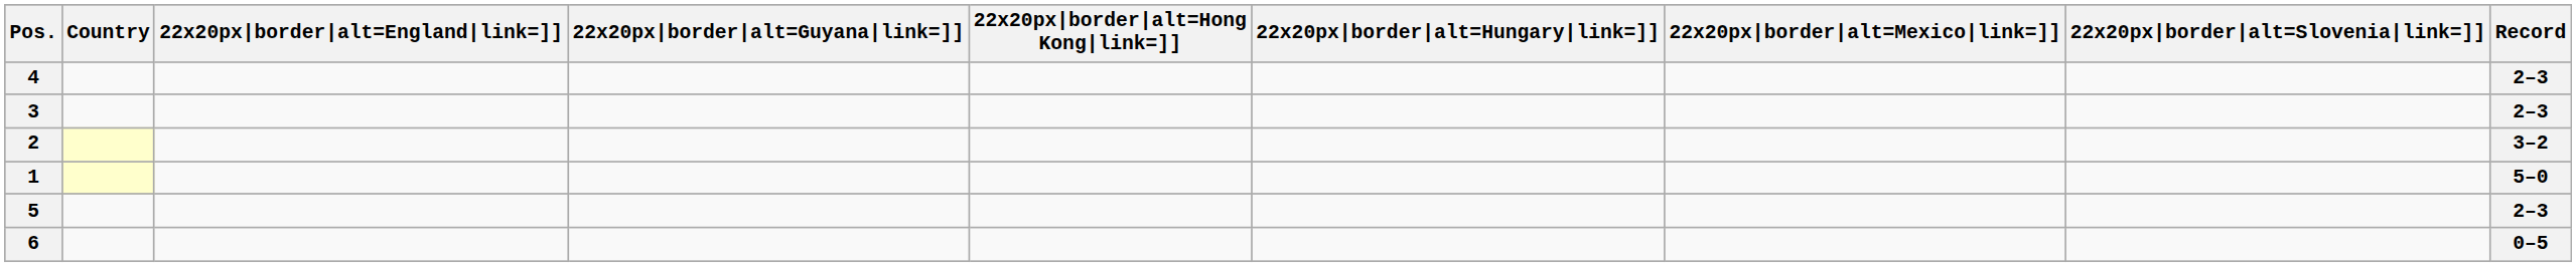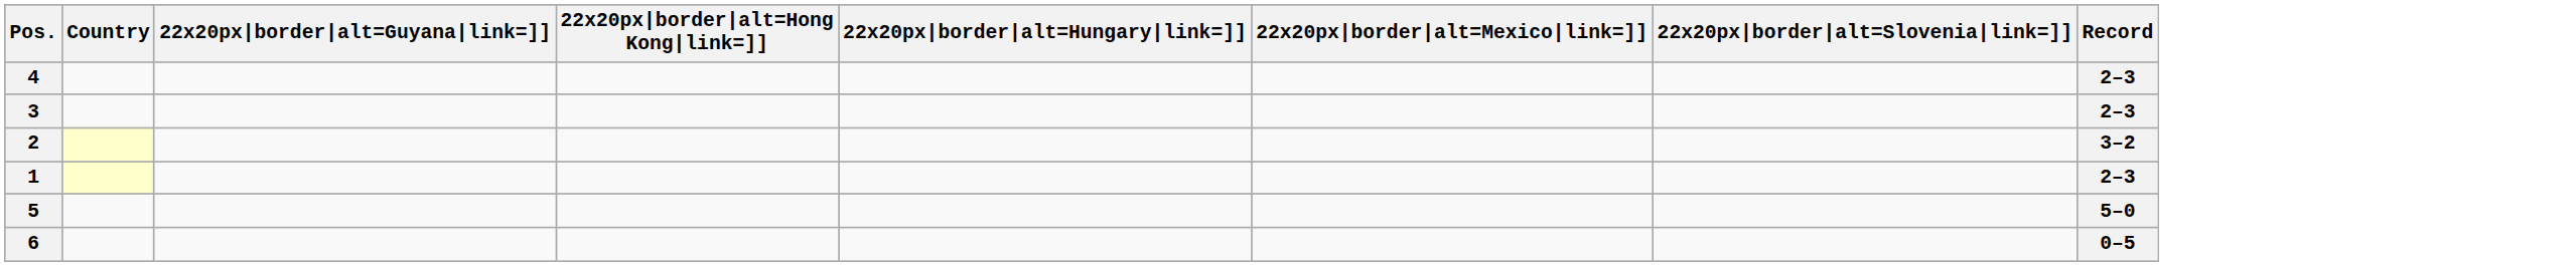 <table class="wikitable sortable nowrap" style="text-align:center; font-size:0.9em;">
 <tr>
 <th>Pos.</th>
 <th>Country</th>
-<th [[Image:>22x20px|border|alt=England|link=]]</th>
 <th [[Image:>22x20px|border|alt=Guyana|link=]]</th>
 <th [[Image:>22x20px|border|alt=Hong Kong|link=]]</th>
 <th [[Image:>22x20px|border|alt=Hungary|link=]]</th>
 <th [[Image:>22x20px|border|alt=Mexico|link=]]</th>
 <th [[Image:>22x20px|border|alt=Slovenia|link=]]</th>
 <th>Record</th>
 </tr>
 <tr>
 <th>4</th>
 <td style="text-align:left;"></td>
 <td></td>
 <td></td>
 <td></td>
 <td></td>
 <td></td>
-<td></td>
 <th>2–3</th>
 </tr>
 <tr>
 <th>3</th>
 <td style="text-align:left;"></td>
-<td></td>
 <td></td>
 <td></td>
 <td></td>
 <td></td>
 <td></td>
 <th>2–3</th>
 </tr>
 <tr>
 <th>2</th>
 <td style="text-align:left; background:#ffffcc;"></td>
 <td></td>
 <td></td>
 <td></td>
 <td></td>
 <td></td>
-<td></td>
 <th>3–2</th>
 </tr>
 <tr>
 <th>1</th>
 <td style="text-align:left; background:#ffffcc;"></td>
 <td></td>
 <td></td>
 <td></td>
 <td></td>
 <td></td>
-<td></td>
-<th>5–0</th>
+<th>2–3</th>
 </tr>
 <tr>
 <th>5</th>
 <td style="text-align:left;"></td>
 <td></td>
 <td></td>
 <td></td>
 <td></td>
 <td></td>
-<td></td>
-<th>2–3</th>
+<th>5–0</th>
 </tr>
 <tr>
 <th>6</th>
 <td style="text-align:left;"></td>
 <td></td>
 <td></td>
 <td></td>
 <td></td>
 <td></td>
-<td></td>
 <th>0–5</th>
 </tr>
 </table>
